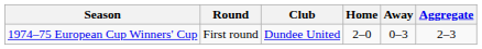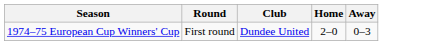 <table class="wikitable" style="text-align: center;">
 <tr>
 <th>Season</th>
 <th>Round</th>
 <th>Club</th>
 <th>Home</th>
 <th>Away</th>
-<th><a href='#'>Aggregate</a></th>
 </tr>
 <tr>
 <td align=left><a href='#'>1974–75 European Cup Winners' Cup</a></td>
 <td align=left>First round</td>
 <td align=left> <a href='#'>Dundee United</a></td>
 <td>2–0</td>
 <td>0–3</td>
-<td>2–3</td>
 </tr>
 </table>
